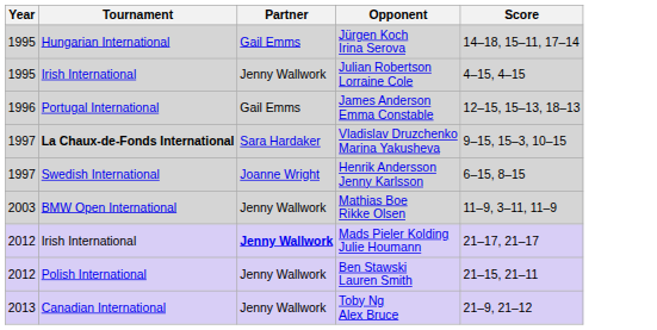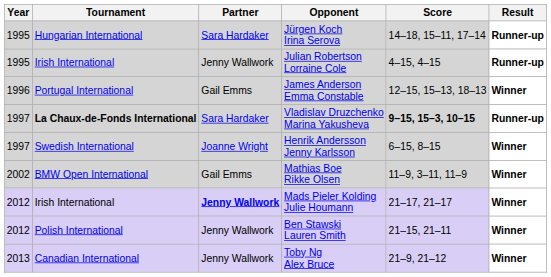 <table class="sortable wikitable" style="font-size: 90%;">
 <tr>
 <th>Year</th>
 <th>Tournament</th>
 <th>Partner</th>
 <th>Opponent</th>
 <th>Score</th>
+<th>Result</th>
 </tr>
 <tr style="background:#D5D5D5">
 <td align="center">1995</td>
 <td align="left"><a href='#'>Hungarian International</a></td>
-<td align="left"> <a href='#'>Gail Emms</a></td>
+<td align="left"> <a href='#'>Sara Hardaker</a></td>
 <td align="left"> <a href='#'>Jürgen Koch</a> <br>  <a href='#'>Irina Serova</a></td>
 <td align="left">14–18, 15–11, 17–14</td>
+<td style="text-align:left; background:white"> <strong>Runner-up</strong></td>
 </tr>
 <tr style="background:#D5D5D5">
 <td align="center">1995</td>
 <td align="left"><a href='#'>Irish International</a></td>
 <td align="left"> Jenny Wallwork</td>
 <td align="left"> <a href='#'>Julian Robertson</a> <br>  <a href='#'>Lorraine Cole</a></td>
 <td align="left">4–15, 4–15</td>
+<td style="text-align:left; background:white"> <strong>Runner-up</strong></td>
 </tr>
 <tr style="background:#D5D5D5">
 <td align="center">1996</td>
 <td align="left"><a href='#'>Portugal International</a></td>
 <td align="left"> Gail Emms</td>
 <td align="left"> <a href='#'>James Anderson</a> <br>  <a href='#'>Emma Constable</a></td>
 <td align="left">12–15, 15–13, 18–13</td>
+<td style="text-align:left; background:white"> <strong>Winner</strong></td>
 </tr>
 <tr style="background:#D5D5D5">
 <td align="center">1997</td>
 <td align="left"><strong>La Chaux-de-Fonds International</strong></td>
 <td align="left"> <a href='#'>Sara Hardaker</a></td>
 <td align="left"> <a href='#'>Vladislav Druzchenko</a> <br>  <a href='#'>Marina Yakusheva</a></td>
-<td align="left">9–15, 15–3, 10–15</td>
+<td align="left"><strong>9–15, 15–3, 10–15</strong></td>
+<td style="text-align:left; background:white"> <strong>Runner-up</strong></td>
 </tr>
 <tr style="background:#D5D5D5">
 <td align="center">1997</td>
 <td align="left"><a href='#'>Swedish International</a></td>
 <td align="left"> <a href='#'>Joanne Wright</a></td>
 <td align="left"> <a href='#'>Henrik Andersson</a> <br>  <a href='#'>Jenny Karlsson</a></td>
 <td align="left">6–15, 8–15</td>
+<td style="text-align:left; background:white"> <strong>Winner</strong></td>
 </tr>
 <tr style="background:#D5D5D5">
-<td align="center">2003</td>
+<td align="center">2002</td>
 <td align="left"><a href='#'>BMW Open International</a></td>
-<td align="left"> Jenny Wallwork</td>
+<td align="left"> Gail Emms</td>
 <td align="left"> <a href='#'>Mathias Boe</a> <br>  <a href='#'>Rikke Olsen</a></td>
 <td align="left">11–9, 3–11, 11–9</td>
+<td style="text-align:left; background:white"> <strong>Winner</strong></td>
 </tr>
 <tr style="background:#D8CEF6">
 <td align="center">2012</td>
 <td align="left">Irish International</td>
 <td align="left"><strong> <a href='#'>Jenny Wallwork</a></strong></td>
 <td align="left"> <a href='#'>Mads Pieler Kolding</a> <br>  <a href='#'>Julie Houmann</a></td>
 <td align="left">21–17, 21–17</td>
+<td style="text-align:left; background:white"> <strong>Winner</strong></td>
 </tr>
 <tr style="background:#D8CEF6">
 <td align="center">2012</td>
 <td align="left"><a href='#'>Polish International</a></td>
 <td align="left"> Jenny Wallwork</td>
 <td align="left"> <a href='#'>Ben Stawski</a> <br>  <a href='#'>Lauren Smith</a></td>
 <td align="left">21–15, 21–11</td>
+<td style="text-align:left; background:white"> <strong>Winner</strong></td>
 </tr>
 <tr style="background:#D8CEF6">
 <td align="center">2013</td>
 <td align="left"><a href='#'>Canadian International</a></td>
 <td align="left"> Jenny Wallwork</td>
 <td align="left"> <a href='#'>Toby Ng</a> <br>  <a href='#'>Alex Bruce</a></td>
 <td align="left">21–9, 21–12</td>
+<td style="text-align:left; background:white"> <strong>Winner</strong></td>
 </tr>
 </table>
